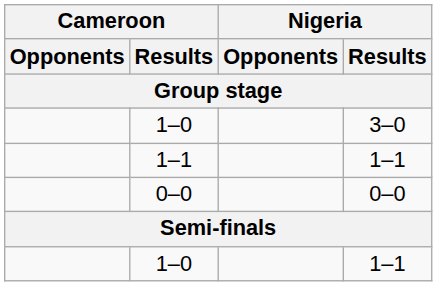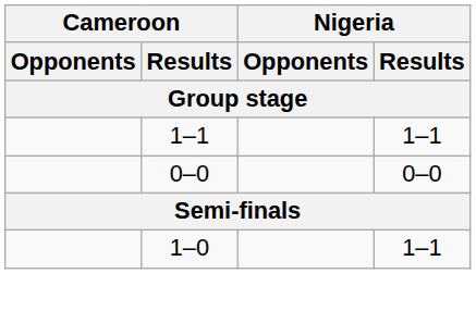 <table class="wikitable">
 <tr>
 <th colspan=2>Cameroon</th>
 <th colspan=2>Nigeria</th>
 </tr>
 <tr>
 <th>Opponents</th>
 <th>Results</th>
 <th>Opponents</th>
 <th>Results</th>
 </tr>
 <tr>
 <th colspan=4>Group stage</th>
-</tr>
-<tr>
-<td></td>
-<td align=center>1–0</td>
-<td></td>
-<td align=center>3–0</td>
 </tr>
 <tr>
 <td></td>
 <td align=center>1–1</td>
 <td></td>
 <td align=center>1–1</td>
 </tr>
 <tr>
 <td></td>
 <td align=center>0–0</td>
 <td></td>
 <td align=center>0–0</td>
 </tr>
 <tr>
 <th colspan=4>Semi-finals</th>
 </tr>
 <tr>
 <td></td>
 <td align=center>1–0</td>
 <td></td>
 <td align=center>1–1 </td>
 </tr>
 </table>
